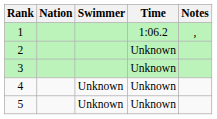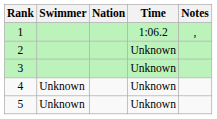 <table class="wikitable sortable" style="text-align:center">
 <tr>
 <th>Rank</th>
+<th>Swimmer</th>
 <th>Nation</th>
-<th>Swimmer</th>
 <th>Time</th>
 <th>Notes</th>
 </tr>
 <tr bgcolor=BBF3BB>
 <td>1</td>
 <td align=left></td>
 <td align=left></td>
 <td>1:06.2</td>
 <td>, </td>
 </tr>
 <tr bgcolor=BBF3BB>
 <td>2</td>
 <td align=left></td>
 <td align=left></td>
 <td>Unknown</td>
 <td></td>
 </tr>
 <tr bgcolor=BBF3BB>
 <td>3</td>
 <td align=left></td>
 <td align=left></td>
 <td>Unknown</td>
 <td></td>
 </tr>
 <tr>
 <td>4</td>
+<td align=left>Unknown</td>
 <td align=left></td>
-<td align=left>Unknown</td>
 <td>Unknown</td>
 <td></td>
 </tr>
 <tr>
 <td>5</td>
+<td align=left>Unknown</td>
 <td align=left></td>
-<td align=left>Unknown</td>
 <td>Unknown</td>
 <td></td>
 </tr>
 </table>
